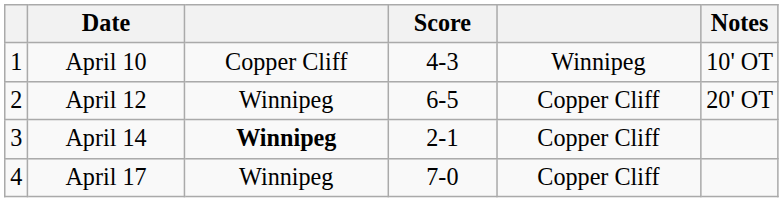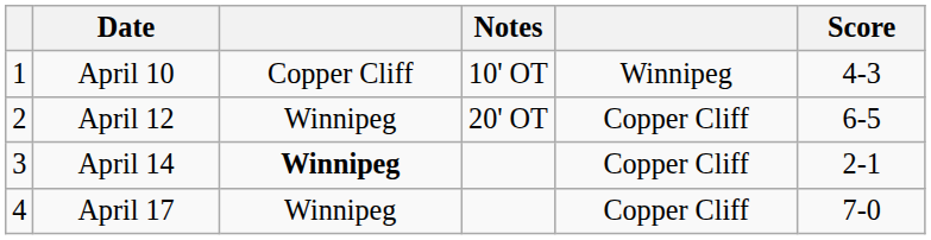 <table class="wikitable">
 <tr>
 <th></th>
 <th style="width:6em">Date</th>
 <th style="width:8em"></th>
+<th>Notes</th>
+<th style="width:8em"></th>
 <th style="width:4em">Score</th>
-<th style="width:8em"></th>
-<th>Notes</th>
 </tr>
 <tr align="center">
 <td>1</td>
 <td>April 10</td>
 <td>Copper Cliff</td>
+<td>10' OT</td>
+<td>Winnipeg</td>
 <td align="center">4-3</td>
-<td>Winnipeg</td>
-<td>10' OT</td>
 </tr>
 <tr align="center">
 <td>2</td>
 <td>April 12</td>
 <td>Winnipeg</td>
+<td>20' OT</td>
+<td>Copper Cliff</td>
 <td align="center">6-5</td>
-<td>Copper Cliff</td>
-<td>20' OT</td>
 </tr>
 <tr align="center">
 <td>3</td>
 <td>April 14</td>
 <td><strong>Winnipeg</strong></td>
+<td></td>
+<td>Copper Cliff</td>
 <td align="center">2-1</td>
-<td>Copper Cliff</td>
-<td></td>
 </tr>
 <tr align="center">
 <td>4</td>
 <td>April 17</td>
 <td>Winnipeg</td>
+<td></td>
+<td>Copper Cliff</td>
 <td align="center">7-0</td>
-<td>Copper Cliff</td>
-<td></td>
 </tr>
 </table>
